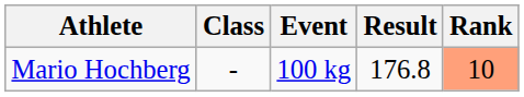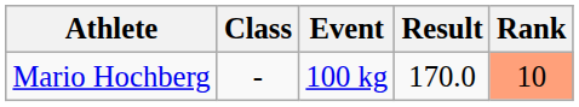 <table class="wikitable">
 <tr>
 <th>Athlete</th>
 <th>Class</th>
 <th>Event</th>
 <th>Result</th>
 <th>Rank</th>
 </tr>
 <tr>
 <td rowspan="2"><a href='#'>Mario Hochberg</a></td>
 <td rowspan="2" style="text-align:center;">-</td>
 <td><a href='#'>100 kg</a></td>
-<td style="text-align:center;">176.8</td>
+<td style="text-align:center;">170.0</td>
 <td style="background: lightsalmon; text-align:center;">10</td>
 </tr>
 </table>
